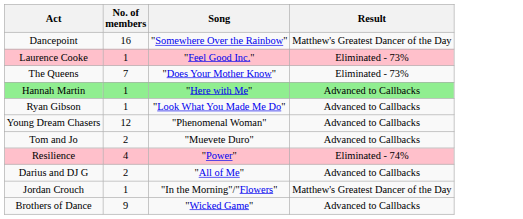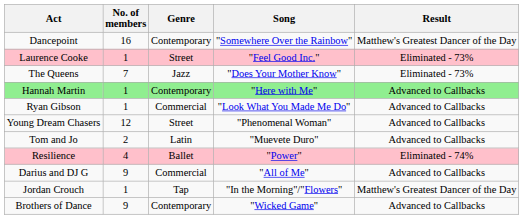 <table class="wikitable sortable" style="text-align:center">
 <tr>
 <th>Act</th>
 <th>No. of<br>members</th>
+<th>Genre</th>
 <th>Song</th>
 <th>Result</th>
 </tr>
 <tr>
 <td>Dancepoint</td>
 <td>16</td>
+<td>Contemporary</td>
 <td>"<a href='#'>Somewhere Over the Rainbow</a>"</td>
 <td>Matthew's Greatest Dancer of the Day</td>
 </tr>
 <tr style="background:pink;">
 <td>Laurence Cooke</td>
 <td>1</td>
+<td>Street</td>
 <td>"<a href='#'>Feel Good Inc.</a>"</td>
 <td>Eliminated - 73%</td>
 </tr>
 <tr>
 <td>The Queens</td>
 <td>7</td>
+<td>Jazz</td>
 <td>"<a href='#'>Does Your Mother Know</a>"</td>
 <td>Eliminated - 73%</td>
 </tr>
 <tr style="background:lightgreen;">
 <td>Hannah Martin</td>
 <td>1</td>
+<td>Contemporary</td>
 <td>"<a href='#'>Here with Me</a>"</td>
 <td>Advanced to Callbacks</td>
 </tr>
 <tr>
 <td>Ryan Gibson</td>
 <td>1</td>
+<td>Commercial</td>
 <td>"<a href='#'>Look What You Made Me Do</a>"</td>
 <td>Advanced to Callbacks</td>
 </tr>
 <tr>
 <td>Young Dream Chasers</td>
 <td>12</td>
+<td>Street</td>
 <td>"Phenomenal Woman"</td>
 <td>Advanced to Callbacks</td>
 </tr>
 <tr>
 <td>Tom and Jo</td>
 <td>2</td>
+<td>Latin</td>
 <td>"Muevete Duro"</td>
 <td>Advanced to Callbacks</td>
 </tr>
 <tr style="background:pink;">
 <td>Resilience</td>
 <td>4</td>
+<td>Ballet</td>
 <td>"<a href='#'>Power</a>"</td>
 <td>Eliminated - 74%</td>
 </tr>
 <tr>
 <td>Darius and DJ G</td>
-<td>2</td>
+<td>9</td>
+<td>Commercial</td>
 <td>"<a href='#'>All of Me</a>"</td>
 <td>Advanced to Callbacks</td>
 </tr>
 <tr>
 <td>Jordan Crouch</td>
 <td>1</td>
+<td>Tap</td>
 <td>"In the Morning"/"<a href='#'>Flowers</a>"</td>
 <td>Matthew's Greatest Dancer of the Day</td>
 </tr>
 <tr>
 <td>Brothers of Dance</td>
 <td>9</td>
+<td>Contemporary</td>
 <td>"<a href='#'>Wicked Game</a>"</td>
 <td>Advanced to Callbacks</td>
 </tr>
 </table>
